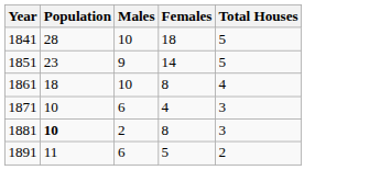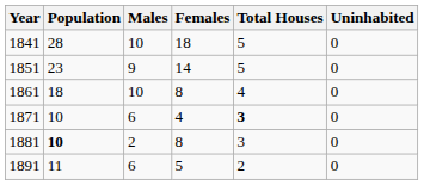 <table class="wikitable">
 <tr>
 <th>Year</th>
 <th>Population</th>
 <th>Males</th>
 <th>Females</th>
 <th>Total Houses</th>
+<th>Uninhabited</th>
 </tr>
 <tr>
 <td>1841</td>
 <td>28</td>
 <td>10</td>
 <td>18</td>
 <td>5</td>
+<td>0</td>
 </tr>
 <tr>
 <td>1851</td>
 <td>23</td>
 <td>9</td>
 <td>14</td>
 <td>5</td>
+<td>0</td>
 </tr>
 <tr>
 <td>1861</td>
 <td>18</td>
 <td>10</td>
 <td>8</td>
 <td>4</td>
+<td>0</td>
 </tr>
 <tr>
 <td>1871</td>
 <td>10</td>
 <td>6</td>
 <td>4</td>
-<td>3</td>
+<td><strong>3</strong></td>
+<td>0</td>
 </tr>
 <tr>
 <td>1881</td>
 <td><strong>10</strong></td>
 <td>2</td>
 <td>8</td>
 <td>3</td>
+<td>0</td>
 </tr>
 <tr>
 <td>1891</td>
 <td>11</td>
 <td>6</td>
 <td>5</td>
 <td>2</td>
+<td>0</td>
 </tr>
 </table>
